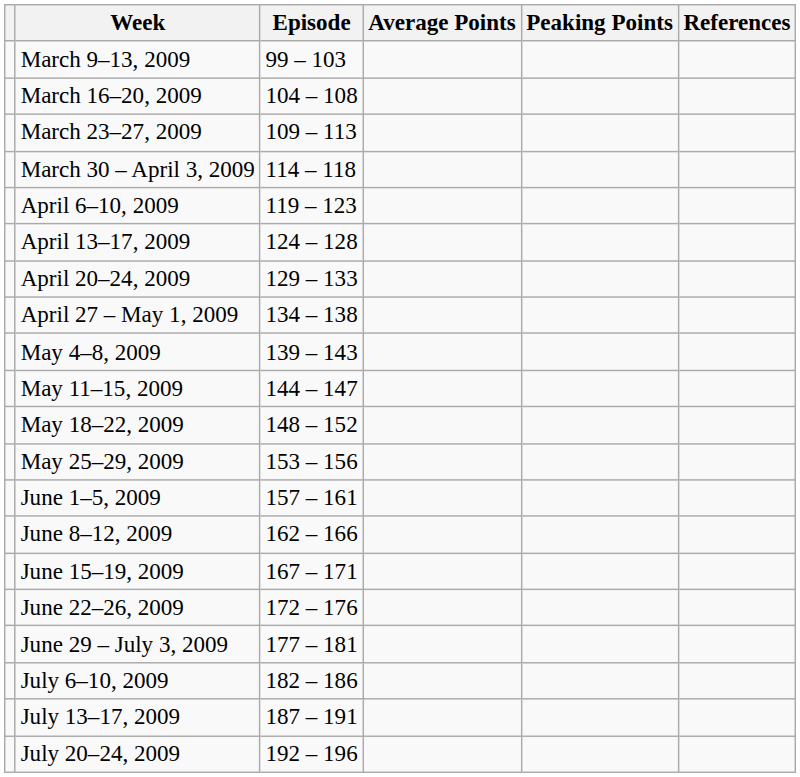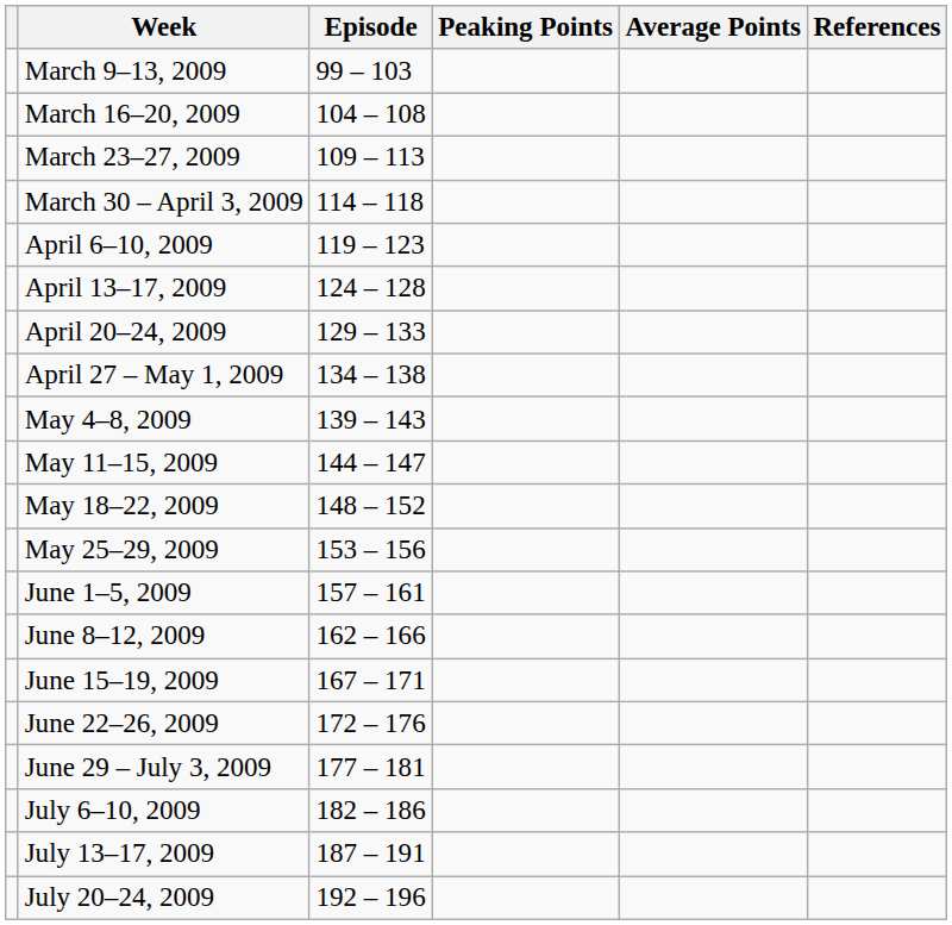 <table class="wikitable">
 <tr>
 <th></th>
 <th>Week</th>
 <th>Episode</th>
+<th>Peaking Points</th>
 <th>Average Points</th>
-<th>Peaking Points</th>
 <th>References</th>
 </tr>
 <tr>
 <td></td>
 <td>March 9–13, 2009</td>
 <td>99 – 103</td>
 <td></td>
 <td></td>
 <td></td>
 </tr>
 <tr>
 <td></td>
 <td>March 16–20, 2009</td>
 <td>104 – 108</td>
 <td></td>
 <td></td>
 <td></td>
 </tr>
 <tr>
 <td></td>
 <td>March 23–27, 2009</td>
 <td>109 – 113</td>
 <td></td>
 <td></td>
 <td></td>
 </tr>
 <tr>
 <td></td>
 <td>March 30 – April 3, 2009</td>
 <td>114 – 118</td>
 <td></td>
 <td></td>
 <td></td>
 </tr>
 <tr>
 <td></td>
 <td>April 6–10, 2009</td>
 <td>119 – 123</td>
 <td></td>
 <td></td>
 <td></td>
 </tr>
 <tr>
 <td></td>
 <td>April 13–17, 2009</td>
 <td>124 – 128</td>
 <td></td>
 <td></td>
 <td></td>
 </tr>
 <tr>
 <td></td>
 <td>April 20–24, 2009</td>
 <td>129 – 133</td>
 <td></td>
 <td></td>
 <td></td>
 </tr>
 <tr>
 <td></td>
 <td>April 27 – May 1, 2009</td>
 <td>134 – 138</td>
 <td></td>
 <td></td>
 <td></td>
 </tr>
 <tr>
 <td></td>
 <td>May 4–8, 2009</td>
 <td>139 – 143</td>
 <td></td>
 <td></td>
 <td></td>
 </tr>
 <tr>
 <td></td>
 <td>May 11–15, 2009</td>
 <td>144 – 147</td>
 <td></td>
 <td></td>
 <td></td>
 </tr>
 <tr>
 <td></td>
 <td>May 18–22, 2009</td>
 <td>148 – 152</td>
 <td></td>
 <td></td>
 <td></td>
 </tr>
 <tr>
 <td></td>
 <td>May 25–29, 2009</td>
 <td>153 – 156</td>
 <td></td>
 <td></td>
 <td></td>
 </tr>
 <tr>
 <td></td>
 <td>June 1–5, 2009</td>
 <td>157 – 161</td>
 <td></td>
 <td></td>
 <td></td>
 </tr>
 <tr>
 <td></td>
 <td>June 8–12, 2009</td>
 <td>162 – 166</td>
 <td></td>
 <td></td>
 <td></td>
 </tr>
 <tr>
 <td></td>
 <td>June 15–19, 2009</td>
 <td>167 – 171</td>
 <td></td>
 <td></td>
 <td></td>
 </tr>
 <tr>
 <td></td>
 <td>June 22–26, 2009</td>
 <td>172 – 176</td>
 <td></td>
 <td></td>
 <td></td>
 </tr>
 <tr>
 <td></td>
 <td>June 29 – July 3, 2009</td>
 <td>177 – 181</td>
 <td></td>
 <td></td>
 <td></td>
 </tr>
 <tr>
 <td></td>
 <td>July 6–10, 2009</td>
 <td>182 – 186</td>
 <td></td>
 <td></td>
 <td></td>
 </tr>
 <tr>
 <td></td>
 <td>July 13–17, 2009</td>
 <td>187 – 191</td>
 <td></td>
 <td></td>
 <td></td>
 </tr>
 <tr>
 <td></td>
 <td>July 20–24, 2009</td>
 <td>192 – 196</td>
 <td></td>
 <td></td>
 <td></td>
 </tr>
 </table>
